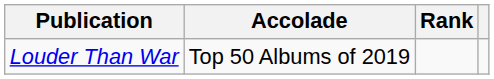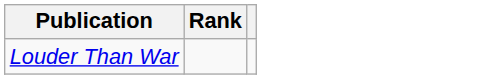 <table class="wikitable sortable">
 <tr>
 <th>Publication</th>
-<th>Accolade</th>
 <th>Rank</th>
 <th class="unsortable"></th>
 </tr>
 <tr>
 <td><em><a href='#'>Louder Than War</a></em></td>
-<td>Top 50 Albums of 2019</td>
 <td></td>
 <td></td>
 </tr>
 </table>
